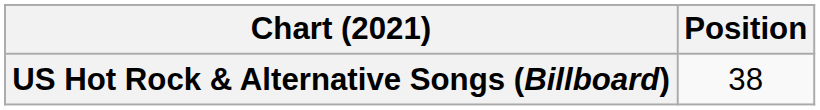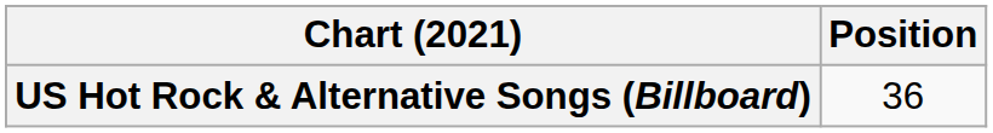 <table class="wikitable plainrowheaders" style="text-align:center">
 <tr>
 <th scope="col">Chart (2021)</th>
 <th scope="col">Position</th>
 </tr>
 <tr>
 <th scope="row">US Hot Rock & Alternative Songs (<em>Billboard</em>)</th>
-<td>38</td>
+<td>36</td>
 </tr>
 </table>
